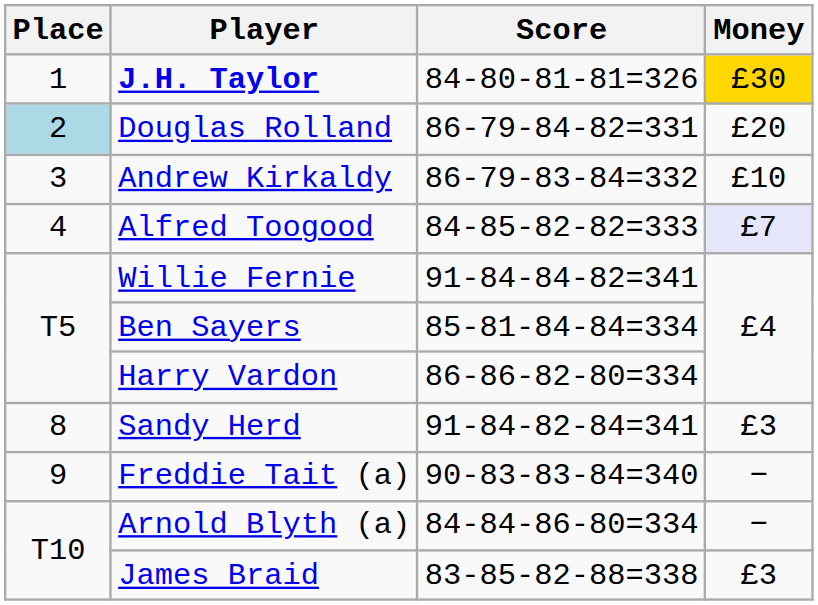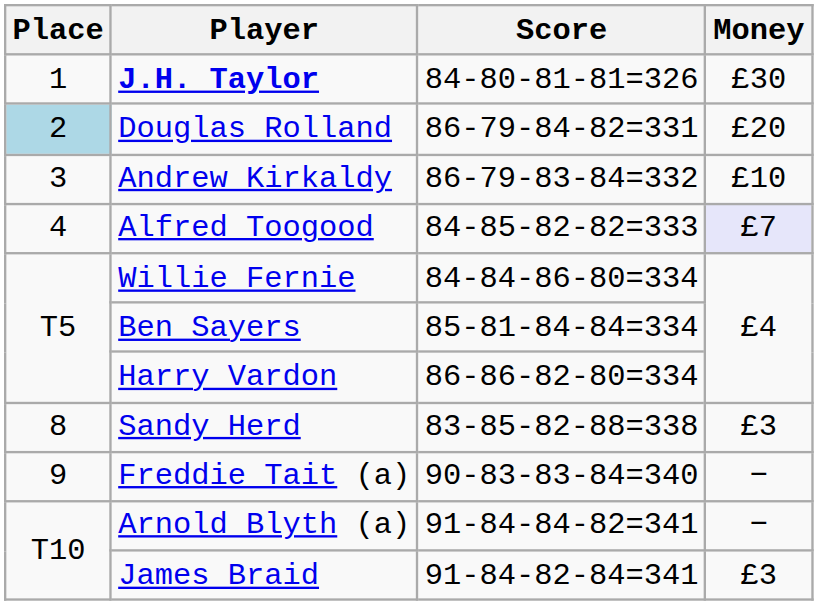 <table class=wikitable>
 <tr>
 <th>Place</th>
 <th>Player</th>
 <th>Score</th>
 <th>Money</th>
 </tr>
 <tr>
 <td align=center>1</td>
 <td> <strong><a href='#'>J.H. Taylor</a></strong></td>
 <td>84-80-81-81=326</td>
-<td align=center style="background: gold;">£30</td>
+<td align=center>£30</td>
 </tr>
 <tr>
 <td align=center style="background: lightblue;">2</td>
 <td> <a href='#'>Douglas Rolland</a></td>
 <td>86-79-84-82=331</td>
 <td align=center>£20</td>
 </tr>
 <tr>
 <td align=center>3</td>
 <td> <a href='#'>Andrew Kirkaldy</a></td>
 <td>86-79-83-84=332</td>
 <td align=center>£10</td>
 </tr>
 <tr>
 <td align=center>4</td>
 <td> <a href='#'>Alfred Toogood</a></td>
 <td>84-85-82-82=333</td>
 <td align=center style="background: lavender;">£7</td>
 </tr>
 <tr>
 <td rowspan=3 align=center>T5</td>
 <td> <a href='#'>Willie Fernie</a></td>
-<td>91-84-84-82=341</td>
+<td>84-84-86-80=334</td>
 <td rowspan=3 align=center>£4</td>
 </tr>
 <tr>
 <td> <a href='#'>Ben Sayers</a></td>
 <td>85-81-84-84=334</td>
 </tr>
 <tr>
 <td> <a href='#'>Harry Vardon</a></td>
 <td>86-86-82-80=334</td>
 </tr>
 <tr>
 <td align=center>8</td>
 <td> <a href='#'>Sandy Herd</a></td>
-<td>91-84-82-84=341</td>
+<td>83-85-82-88=338</td>
 <td align=center>£3</td>
 </tr>
 <tr>
 <td align=center>9</td>
 <td> <a href='#'>Freddie Tait</a> (a)</td>
 <td>90-83-83-84=340</td>
 <td align=center>−</td>
 </tr>
 <tr>
 <td rowspan=2 align=center>T10</td>
 <td> <a href='#'>Arnold Blyth</a> (a)</td>
-<td>84-84-86-80=334</td>
+<td>91-84-84-82=341</td>
 <td align=center>−</td>
 </tr>
 <tr>
 <td> <a href='#'>James Braid</a></td>
-<td>83-85-82-88=338</td>
+<td>91-84-82-84=341</td>
 <td align=center>£3</td>
 </tr>
 </table>
